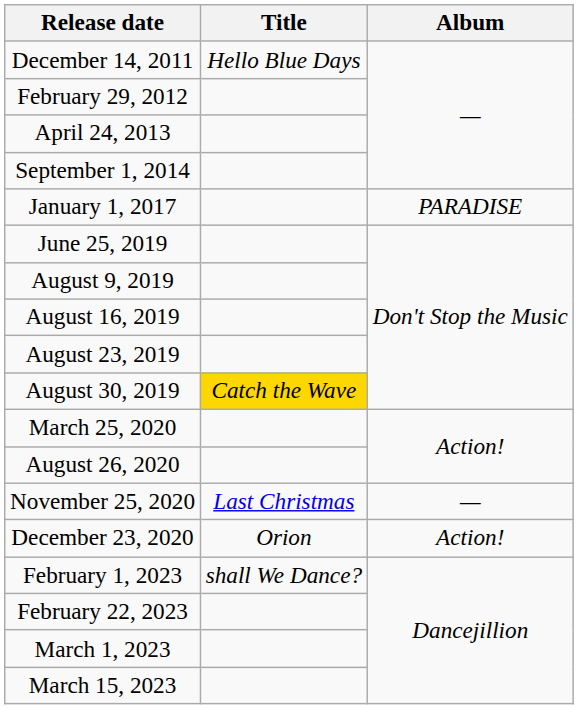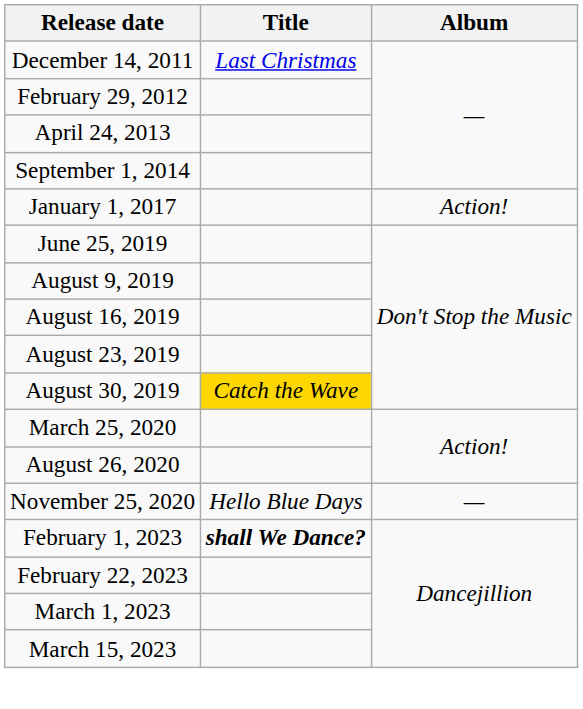 <table class="wikitable plainrowheaders" style="text-align: center">
 <tr>
 <th>Release date</th>
 <th>Title</th>
 <th>Album</th>
 </tr>
 <tr>
 <td>December 14, 2011</td>
-<td><em>Hello Blue Days</em></td>
+<td><em><a href='#'>Last Christmas</a></em></td>
 <td rowspan="4"><em>—</em></td>
 </tr>
 <tr>
 <td>February 29, 2012</td>
 <td><em></em></td>
 </tr>
 <tr>
 <td>April 24, 2013</td>
 <td><em></em></td>
 </tr>
 <tr>
 <td>September 1, 2014</td>
 <td><em></em></td>
 </tr>
 <tr>
 <td>January 1, 2017</td>
 <td><em></em></td>
-<td><em>PARADISE</em></td>
+<td><em>Action!</em></td>
 </tr>
 <tr>
 <td>June 25, 2019</td>
 <td><em></em></td>
 <td rowspan="5"><em>Don't Stop the Music</em></td>
 </tr>
 <tr>
 <td>August 9, 2019</td>
 <td><em></em></td>
 </tr>
 <tr>
 <td>August 16, 2019</td>
 <td><em></em></td>
 </tr>
 <tr>
 <td>August 23, 2019</td>
 <td><em></em></td>
 </tr>
 <tr>
 <td>August 30, 2019</td>
 <td style="background: gold;"><em>Catch the Wave</em></td>
 </tr>
 <tr>
 <td>March 25, 2020</td>
 <td><em></em></td>
 <td rowspan="2"><em>Action!</em></td>
 </tr>
 <tr>
 <td>August 26, 2020</td>
 <td><em></em></td>
 </tr>
 <tr>
 <td>November 25, 2020</td>
-<td><em><a href='#'>Last Christmas</a></em></td>
+<td><em>Hello Blue Days</em></td>
 <td><em>—</em></td>
 </tr>
 <tr>
-<td>December 23, 2020</td>
-<td><em>Orion</em></td>
-<td><em>Action!</em></td>
-</tr>
-<tr>
 <td>February 1, 2023</td>
-<td><em>shall We Dance?</em></td>
+<td><strong><em>shall We Dance?</em></strong></td>
 <td rowspan="4"><em>Dancejillion</em></td>
 </tr>
 <tr>
 <td>February 22, 2023</td>
 <td><em></em></td>
 </tr>
 <tr>
 <td>March 1, 2023</td>
 <td><em></em></td>
 </tr>
 <tr>
 <td>March 15, 2023</td>
 <td><em></em></td>
 </tr>
 </table>
